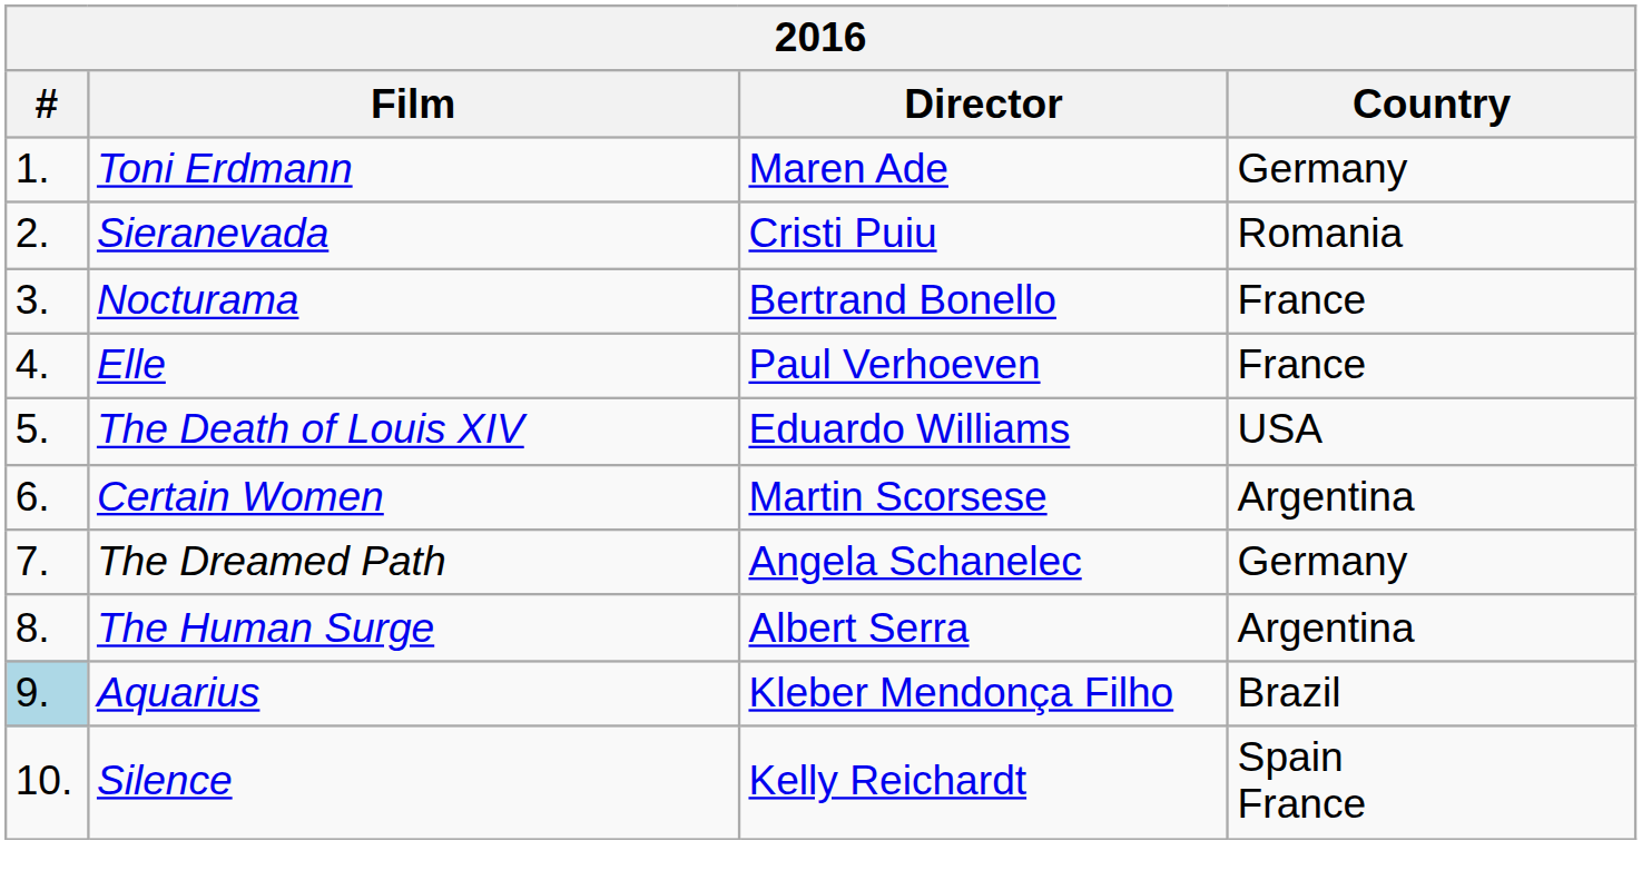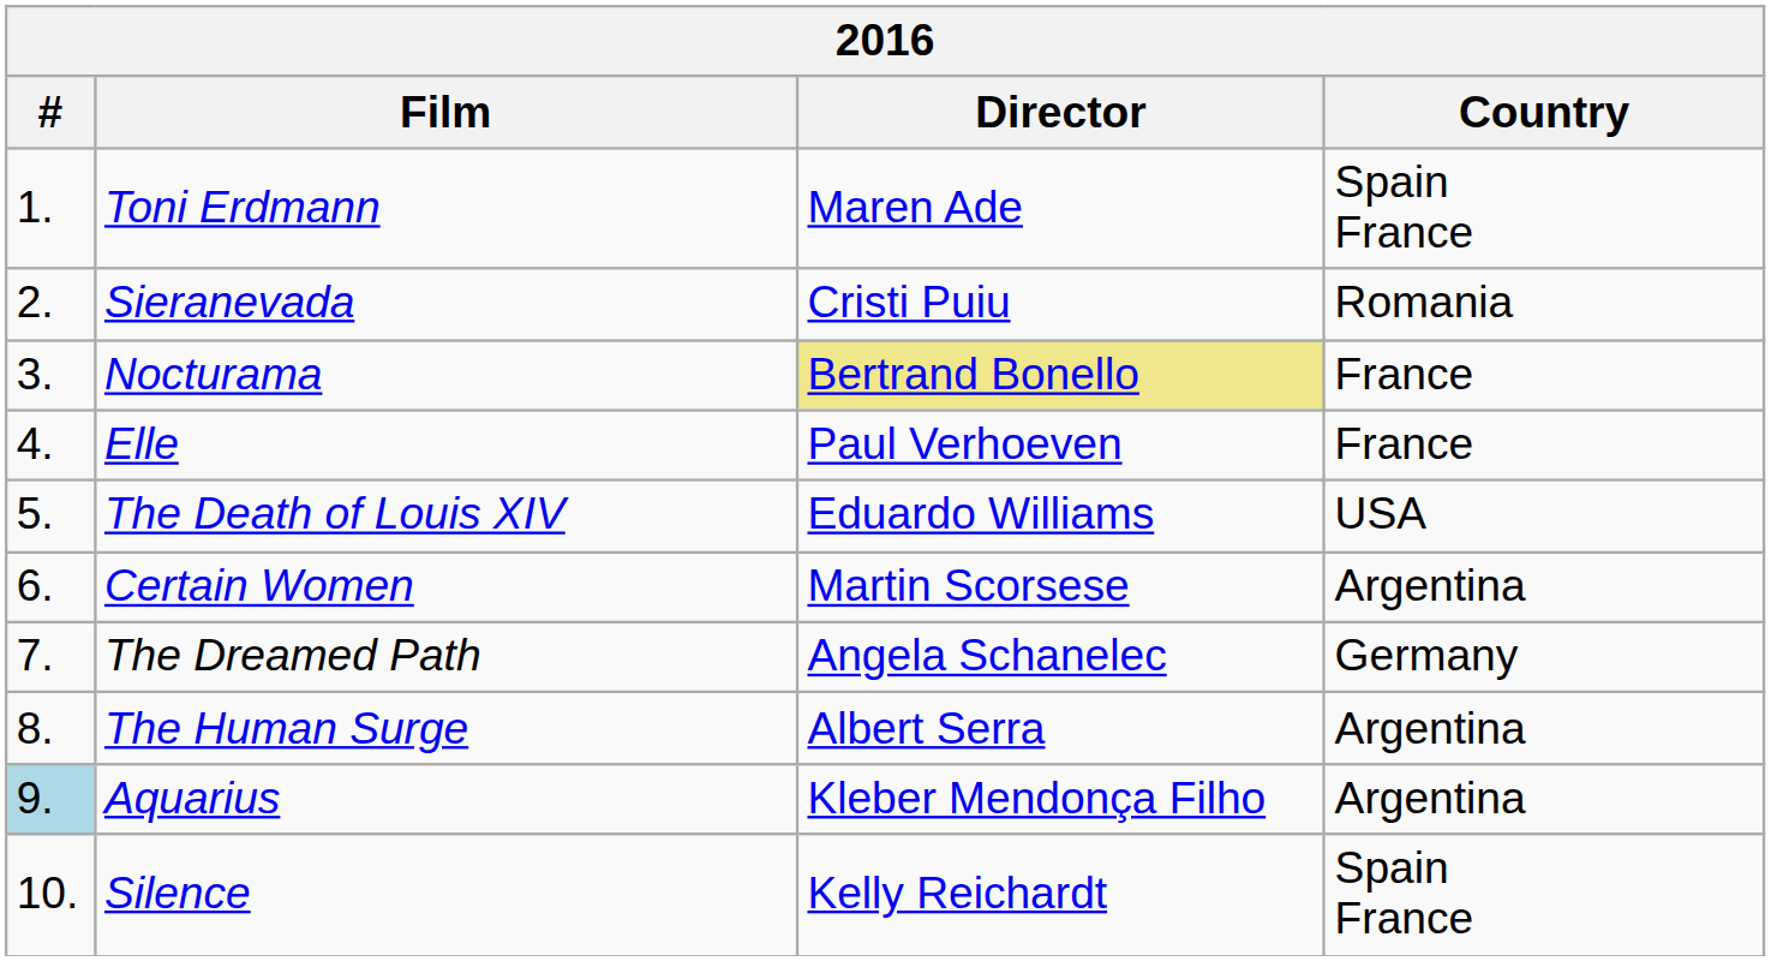 <table class="wikitable" style="width:50%;" cellpadding="5">
 <tr>
 <th colspan=4>2016</th>
 </tr>
 <tr>
 <th style="width:5%;">#</th>
 <th style="width:40%;">Film</th>
 <th style="width:30%;">Director</th>
 <th style="width:25%;">Country</th>
 </tr>
 <tr>
 <td>1.</td>
 <td><em><a href='#'>Toni Erdmann</a></em></td>
 <td><a href='#'>Maren Ade</a></td>
-<td>Germany</td>
+<td>Spain<br>France</td>
 </tr>
 <tr>
 <td>2.</td>
 <td><em><a href='#'>Sieranevada</a></em></td>
 <td><a href='#'>Cristi Puiu</a></td>
 <td>Romania</td>
 </tr>
 <tr>
 <td>3.</td>
 <td><em><a href='#'>Nocturama</a></em></td>
-<td><a href='#'>Bertrand Bonello</a></td>
+<td style="background: khaki;"><a href='#'>Bertrand Bonello</a></td>
 <td>France</td>
 </tr>
 <tr>
 <td>4.</td>
 <td><em><a href='#'>Elle</a></em></td>
 <td><a href='#'>Paul Verhoeven</a></td>
 <td>France</td>
 </tr>
 <tr>
 <td>5.</td>
 <td><em><a href='#'>The Death of Louis XIV</a></em></td>
 <td><a href='#'>Eduardo Williams</a></td>
 <td>USA</td>
 </tr>
 <tr>
 <td>6.</td>
 <td><em><a href='#'>Certain Women</a></em></td>
 <td><a href='#'>Martin Scorsese</a></td>
 <td>Argentina</td>
 </tr>
 <tr>
 <td>7.</td>
 <td><em>The Dreamed Path</em></td>
 <td><a href='#'>Angela Schanelec</a></td>
 <td>Germany</td>
 </tr>
 <tr>
 <td>8.</td>
 <td><em><a href='#'>The Human Surge</a></em></td>
 <td><a href='#'>Albert Serra</a></td>
 <td>Argentina</td>
 </tr>
 <tr>
 <td style="background: lightblue;">9.</td>
 <td><em><a href='#'>Aquarius</a></em></td>
 <td><a href='#'>Kleber Mendonça Filho</a></td>
-<td>Brazil</td>
+<td>Argentina</td>
 </tr>
 <tr>
 <td>10.</td>
 <td><em><a href='#'>Silence</a></em></td>
 <td><a href='#'>Kelly Reichardt</a></td>
 <td>Spain<br>France</td>
 </tr>
 </table>
